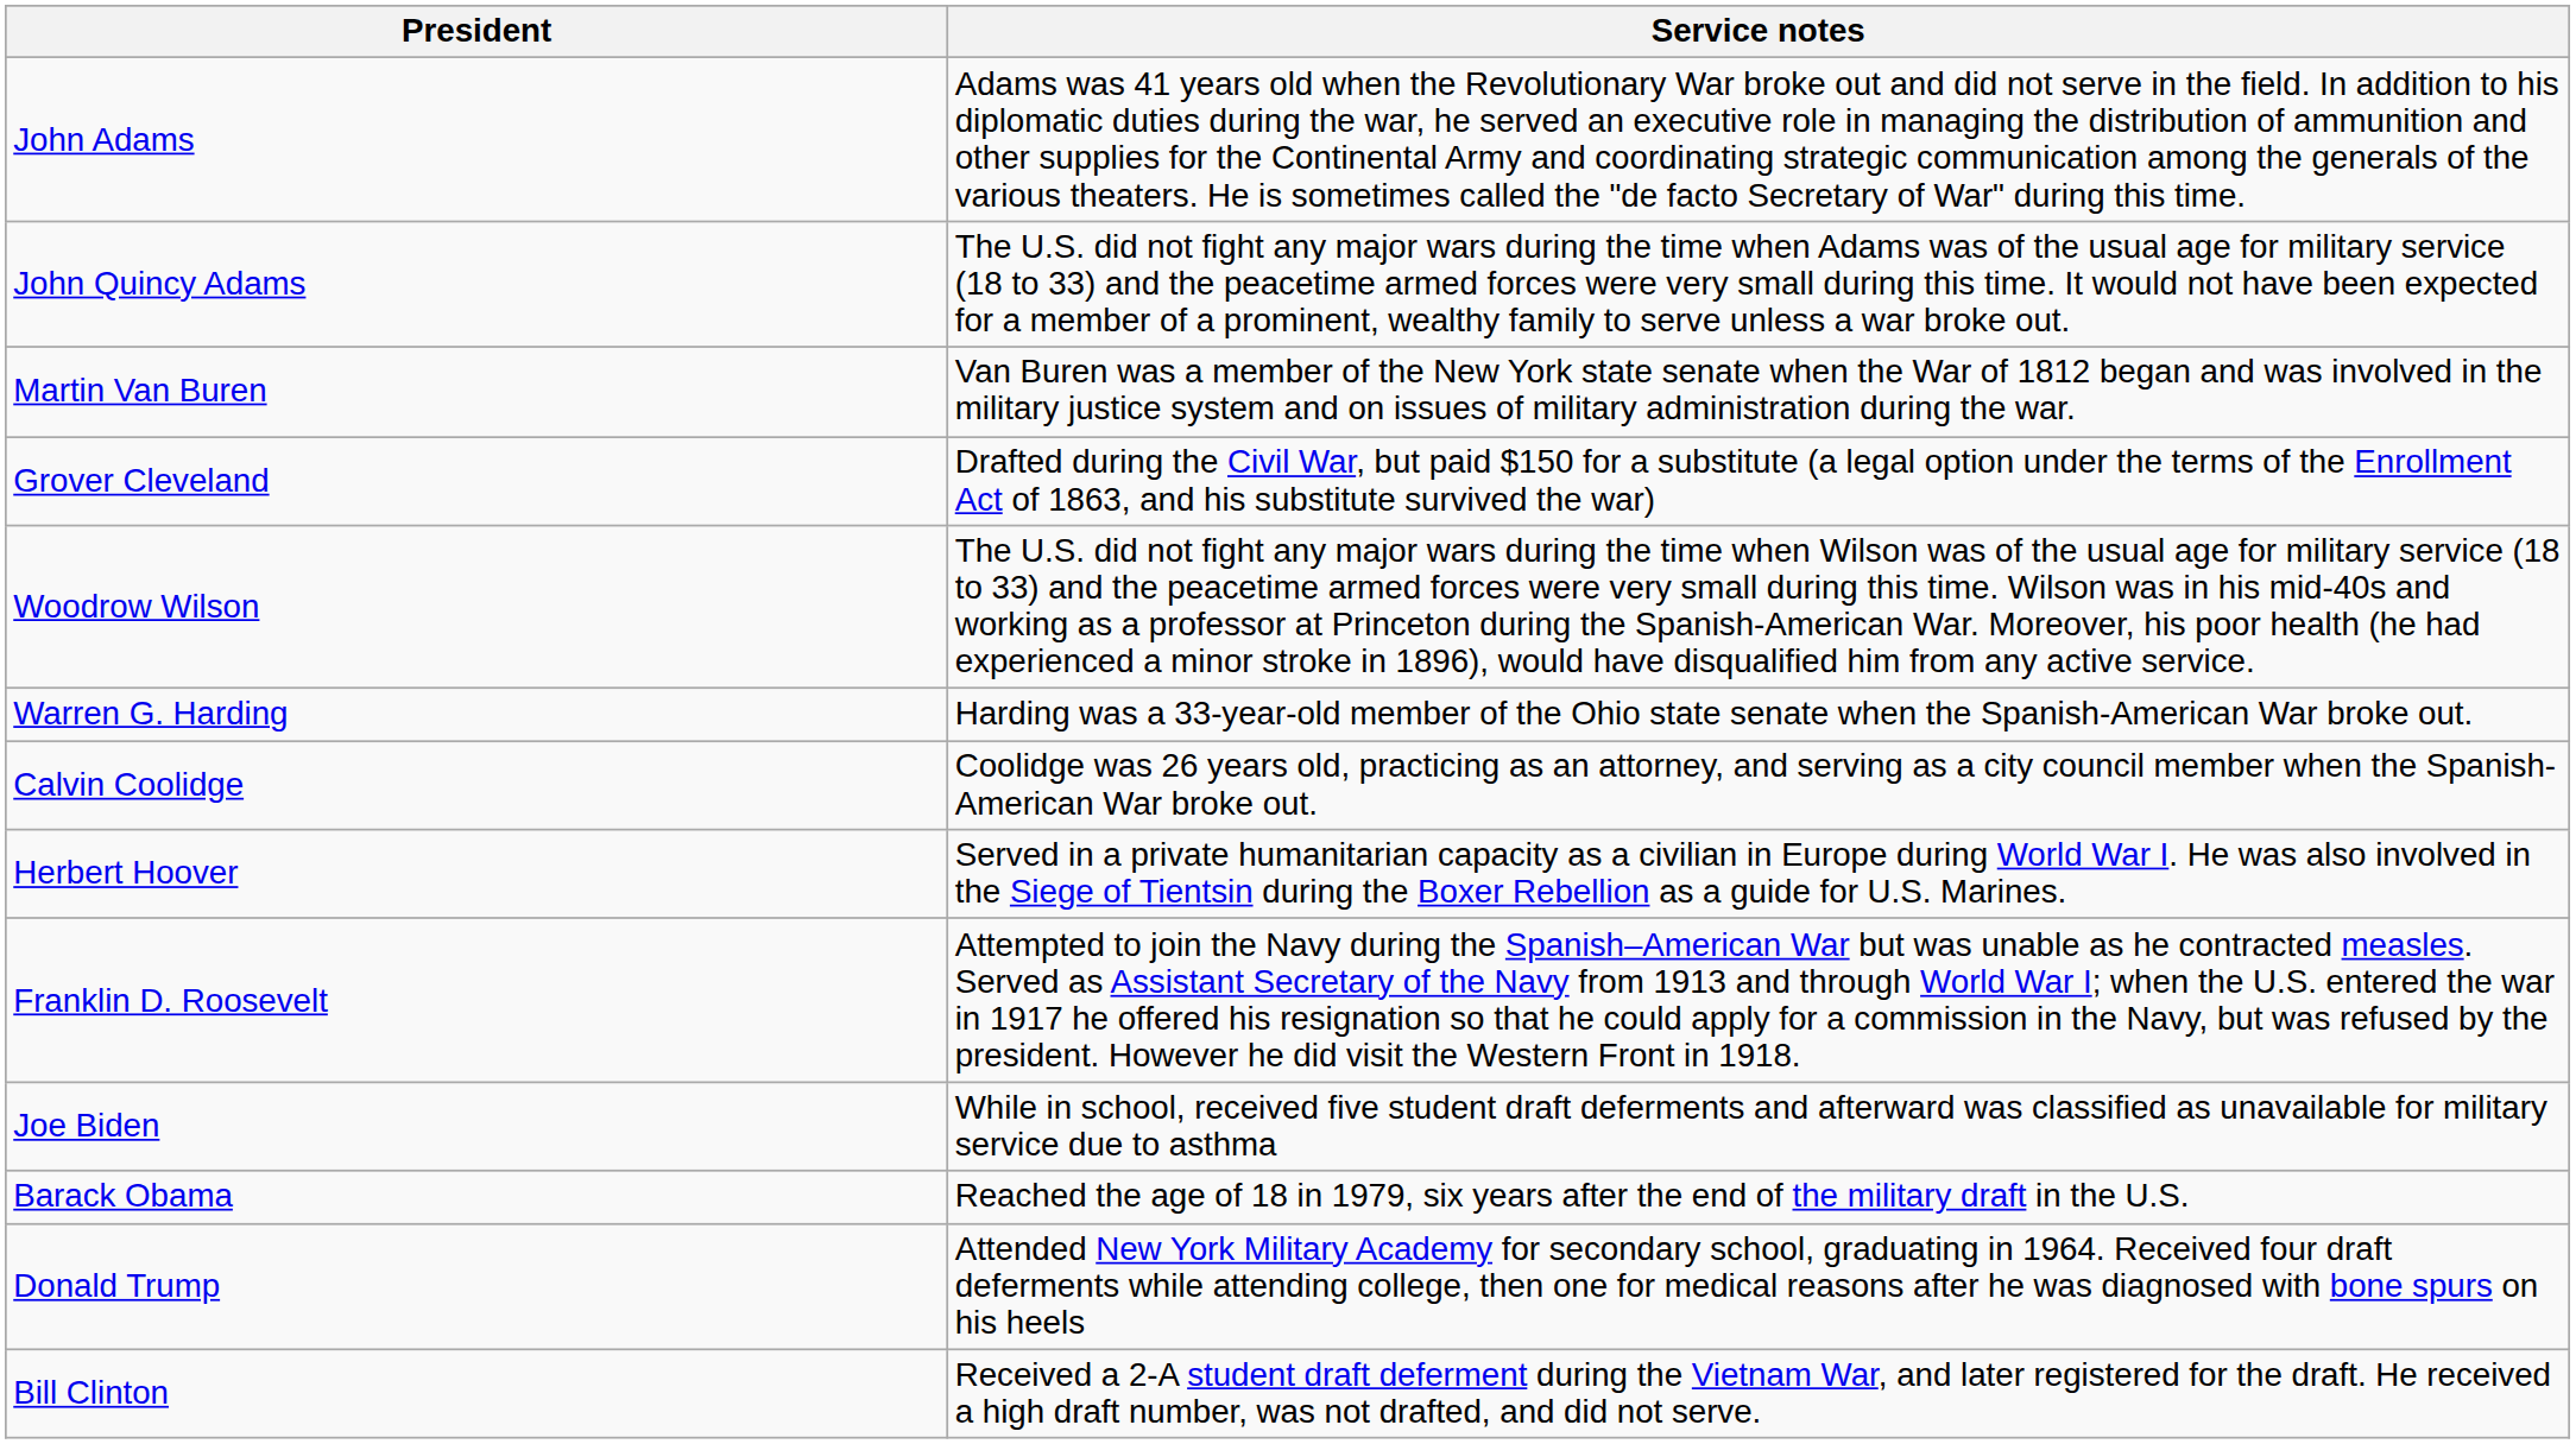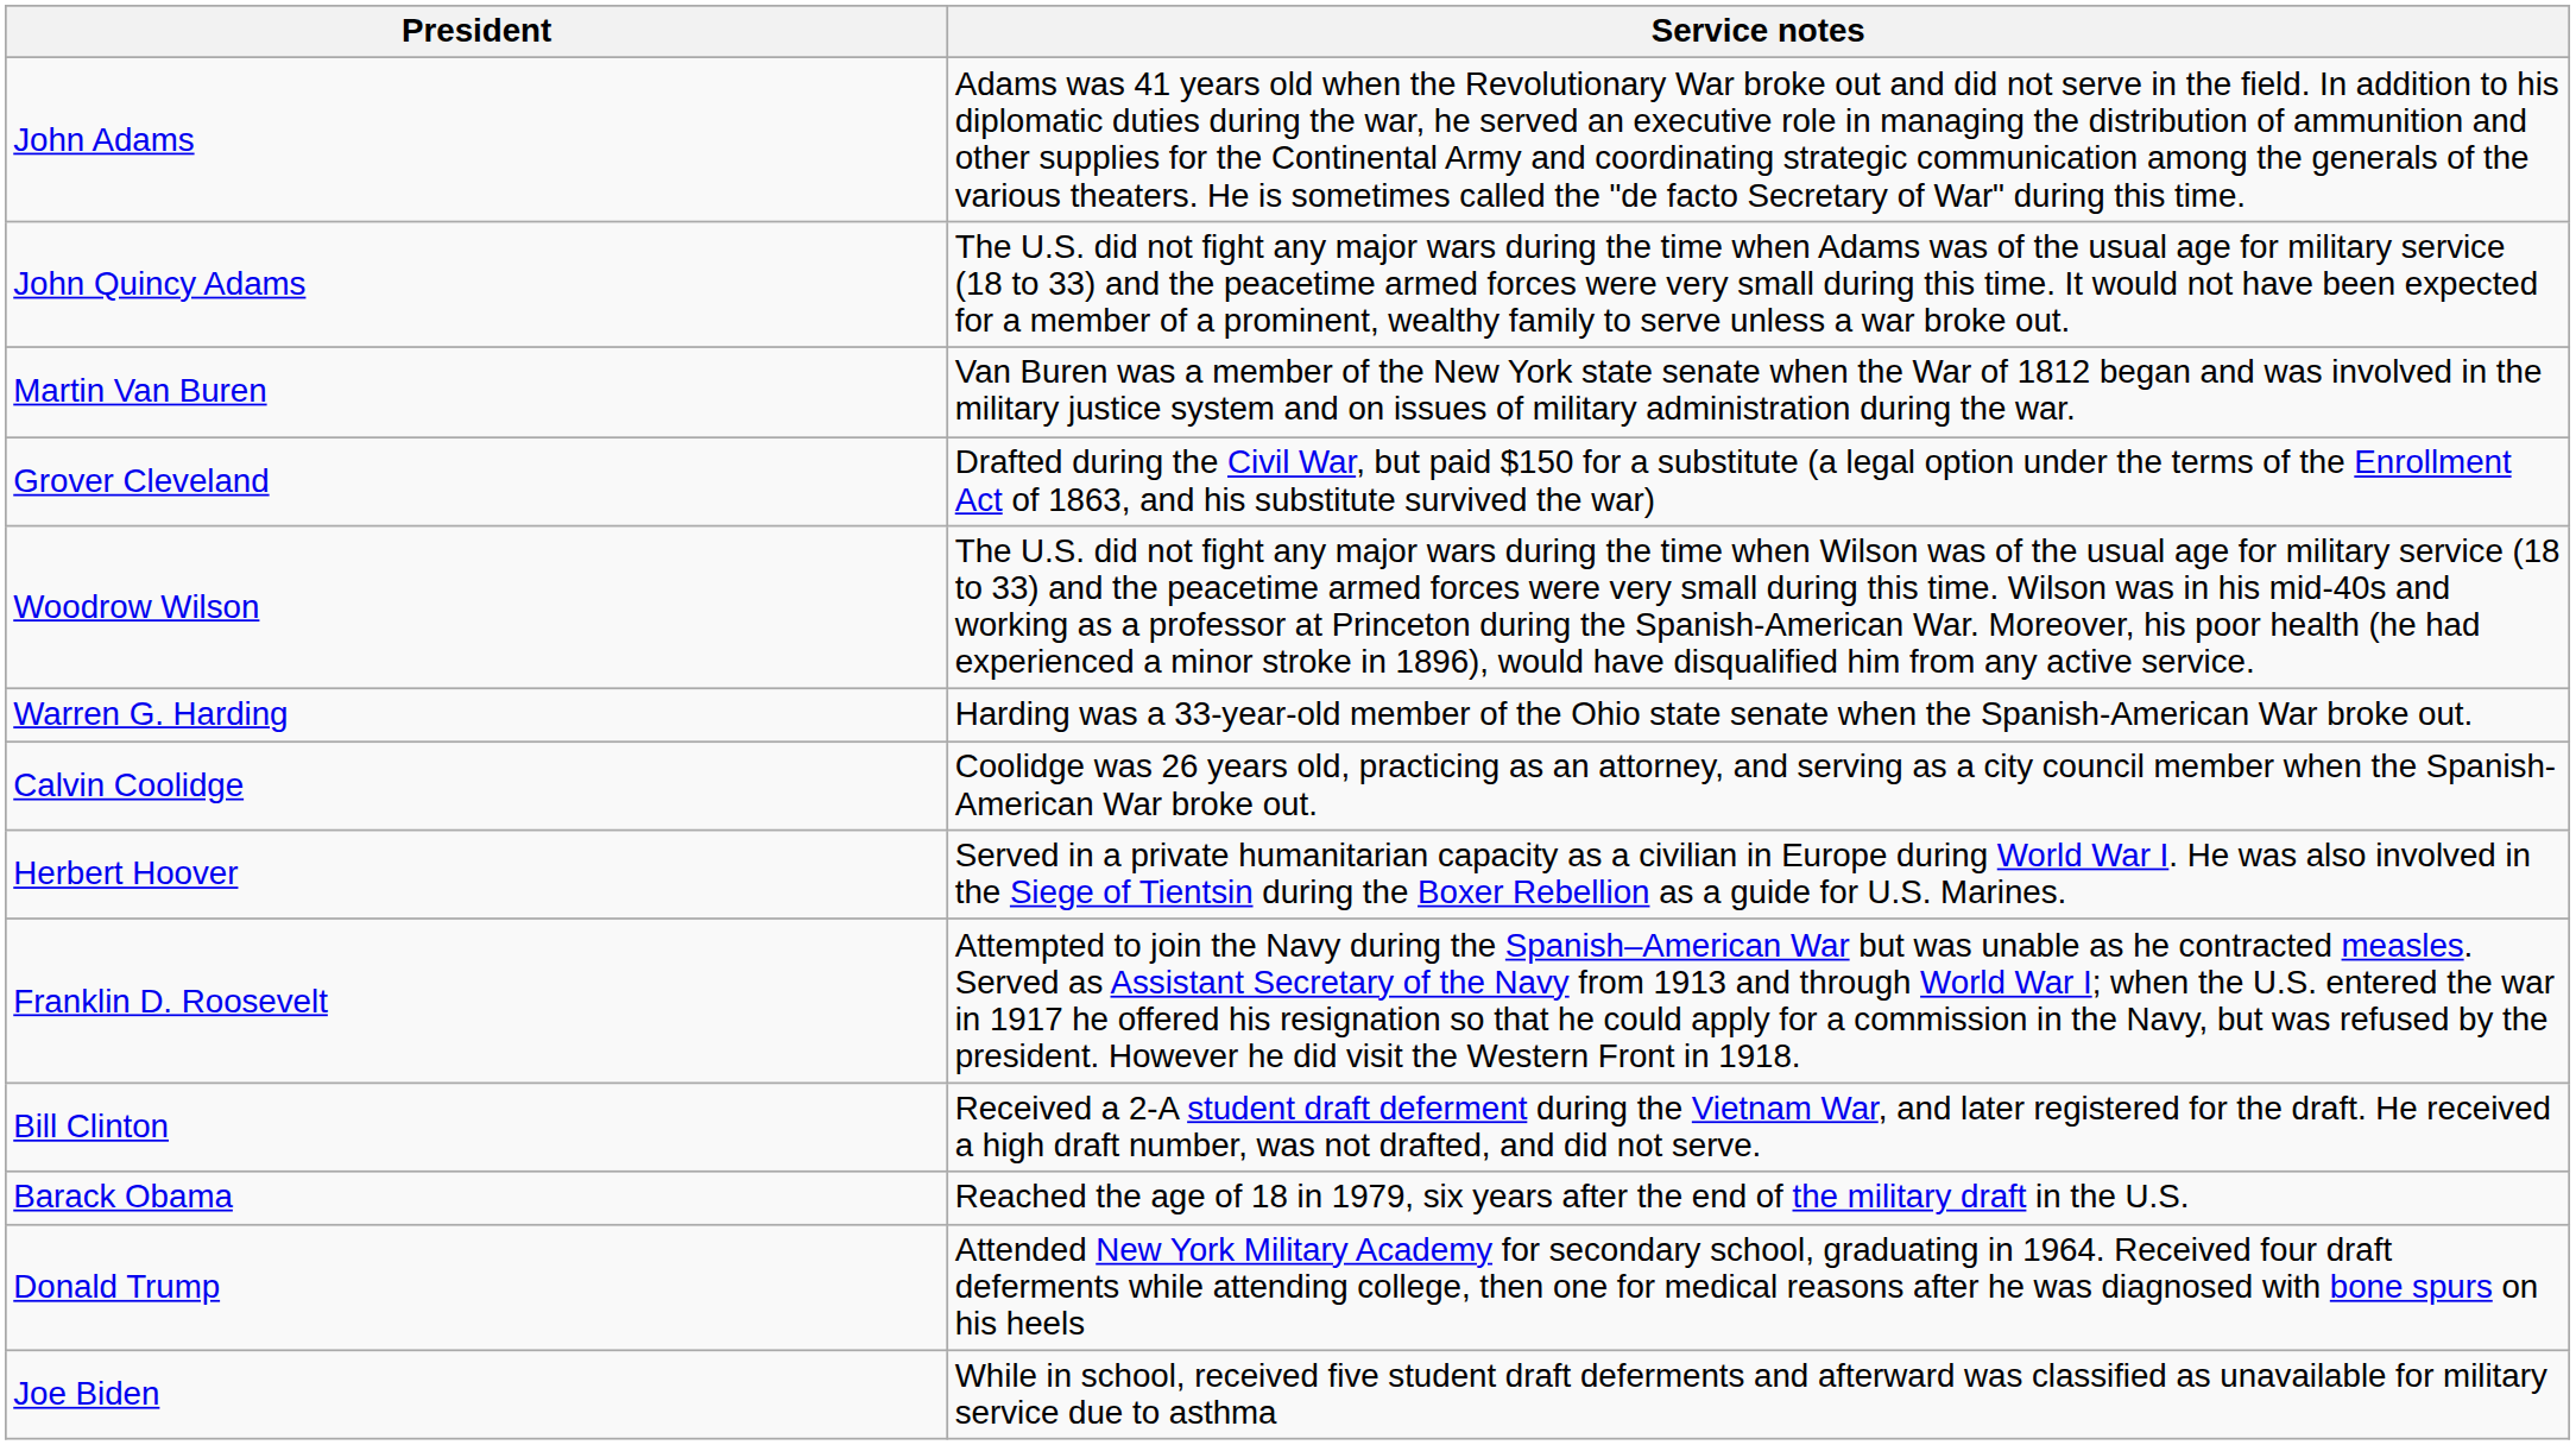 <table class=wikitable>
 <tr style="vertical-align:bottom;">
 <th width="18%">President</th>
 <th width="31%">Service notes</th>
 </tr>
 <tr>
 <td><a href='#'>John Adams</a></td>
 <td>Adams was 41 years old when the Revolutionary War broke out and did not serve in the field. In addition to his diplomatic duties during the war, he served an executive role in managing the distribution of ammunition and other supplies for the Continental Army and coordinating strategic communication among the generals of the various theaters.  He is sometimes called the "de facto Secretary of War" during this time.</td>
 </tr>
 <tr>
 <td><a href='#'>John Quincy Adams</a></td>
 <td>The U.S. did not fight any major wars during the time when Adams was of the usual age for military service (18 to 33) and the peacetime armed forces were very small during this time. It would not have been expected for a member of a prominent, wealthy family to serve unless a war broke out.</td>
 </tr>
 <tr>
 <td><a href='#'>Martin Van Buren</a></td>
 <td>Van Buren was a member of the New York state senate when the War of 1812 began and was involved in the military justice system and on issues of military administration during the war.</td>
 </tr>
 <tr>
 <td><a href='#'>Grover Cleveland</a></td>
 <td>Drafted during the <a href='#'>Civil War</a>, but paid $150 for a substitute (a legal option under the terms of the <a href='#'>Enrollment Act</a> of 1863, and his substitute survived the war)</td>
 </tr>
 <tr>
 <td><a href='#'>Woodrow Wilson</a></td>
 <td>The U.S. did not fight any major wars during the time when Wilson was of the usual age for military service (18 to 33) and the peacetime armed forces were very small during this time. Wilson was in his mid-40s and working as a professor at Princeton during the Spanish-American War. Moreover, his poor health (he had experienced a minor stroke in 1896), would have disqualified him from any active service.</td>
 </tr>
 <tr>
 <td><a href='#'>Warren G. Harding</a></td>
 <td>Harding was a 33-year-old member of the Ohio state senate when the Spanish-American War broke out.</td>
 </tr>
 <tr>
 <td><a href='#'>Calvin Coolidge</a></td>
 <td>Coolidge was 26 years old, practicing as an attorney, and serving as a city council member when the Spanish-American War broke out.</td>
 </tr>
 <tr>
 <td><a href='#'>Herbert Hoover</a></td>
 <td>Served in a private humanitarian capacity as a civilian in Europe during <a href='#'>World War I</a>. He was also involved in the <a href='#'>Siege of Tientsin</a> during the <a href='#'>Boxer Rebellion</a> as a guide for U.S. Marines.</td>
 </tr>
 <tr>
 <td><a href='#'>Franklin D. Roosevelt</a></td>
 <td>Attempted to join the Navy during the <a href='#'>Spanish–American War</a> but was unable as he contracted <a href='#'>measles</a>. Served as <a href='#'>Assistant Secretary of the Navy</a> from 1913 and through <a href='#'>World War I</a>; when the U.S. entered the war in 1917 he offered his resignation so that he could apply for a commission in the Navy, but was refused by the president. However he did visit the Western Front in 1918.</td>
 </tr>
 <tr>
-<td><a href='#'>Joe Biden</a></td>
-<td>While in school, received five student draft deferments and afterward was classified as unavailable for military service due to asthma</td>
+<td><a href='#'>Bill Clinton</a></td>
+<td>Received a 2-A <a href='#'>student draft deferment</a> during the <a href='#'>Vietnam War</a>, and later registered for the draft. He received a high draft number, was not drafted, and did not serve.</td>
 </tr>
 <tr>
 <td><a href='#'>Barack Obama</a></td>
 <td>Reached the age of 18 in 1979, six years after the end of <a href='#'>the military draft</a> in the U.S.</td>
 </tr>
 <tr>
 <td><a href='#'>Donald Trump</a></td>
 <td>Attended <a href='#'>New York Military Academy</a> for secondary school, graduating in 1964. Received four draft deferments while attending college, then one for medical reasons after he was diagnosed with <a href='#'>bone spurs</a> on his heels</td>
 </tr>
 <tr>
-<td><a href='#'>Bill Clinton</a></td>
-<td>Received a 2-A <a href='#'>student draft deferment</a> during the <a href='#'>Vietnam War</a>, and later registered for the draft. He received a high draft number, was not drafted, and did not serve.</td>
+<td><a href='#'>Joe Biden</a></td>
+<td>While in school, received five student draft deferments and afterward was classified as unavailable for military service due to asthma</td>
 </tr>
 </table>
